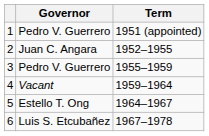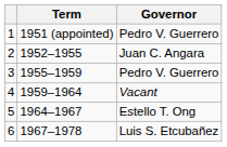 <table class="wikitable sortable">
 <tr>
 <th></th>
+<th>Term</th>
 <th>Governor</th>
-<th>Term</th>
 </tr>
 <tr>
 <td>1</td>
+<td>1951 (appointed)</td>
 <td>Pedro V. Guerrero</td>
-<td>1951 (appointed)</td>
 </tr>
 <tr>
 <td>2</td>
+<td>1952–1955</td>
 <td>Juan C. Angara</td>
-<td>1952–1955</td>
 </tr>
 <tr>
 <td>3</td>
+<td>1955–1959</td>
 <td>Pedro V. Guerrero</td>
-<td>1955–1959</td>
 </tr>
 <tr>
 <td>4</td>
+<td>1959–1964</td>
 <td><em>Vacant</em></td>
-<td>1959–1964</td>
 </tr>
 <tr>
 <td>5</td>
+<td>1964–1967</td>
 <td>Estello T. Ong</td>
-<td>1964–1967</td>
 </tr>
 <tr>
 <td>6</td>
+<td>1967–1978</td>
 <td>Luis S. Etcubañez</td>
-<td>1967–1978</td>
 </tr>
 </table>
